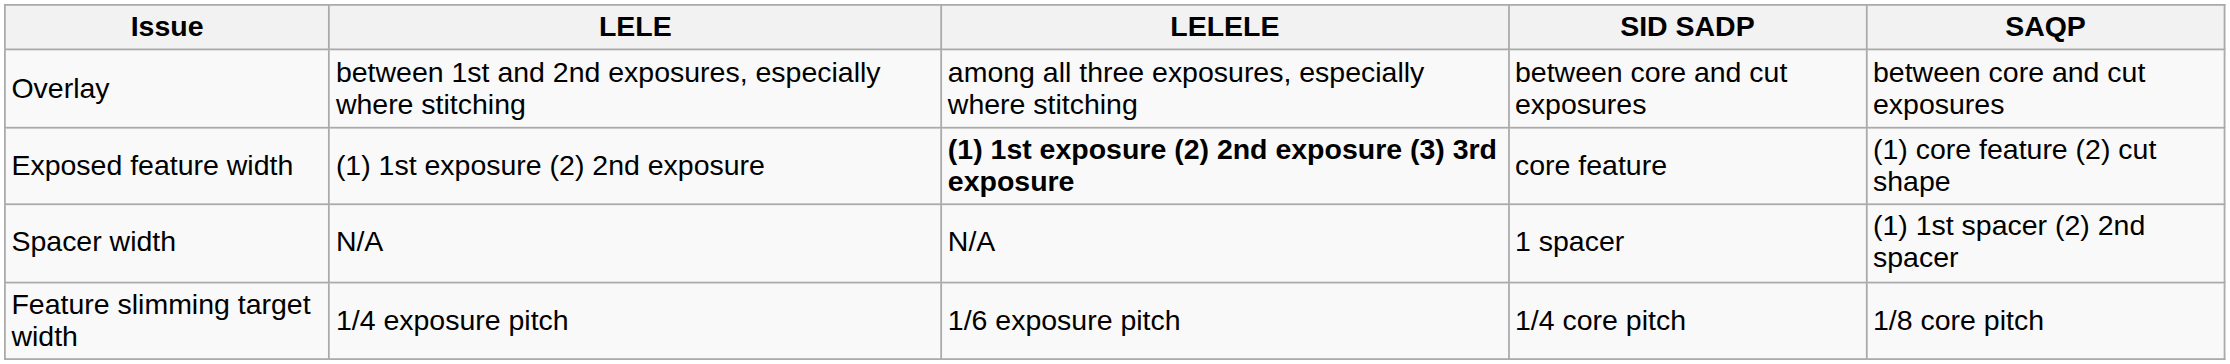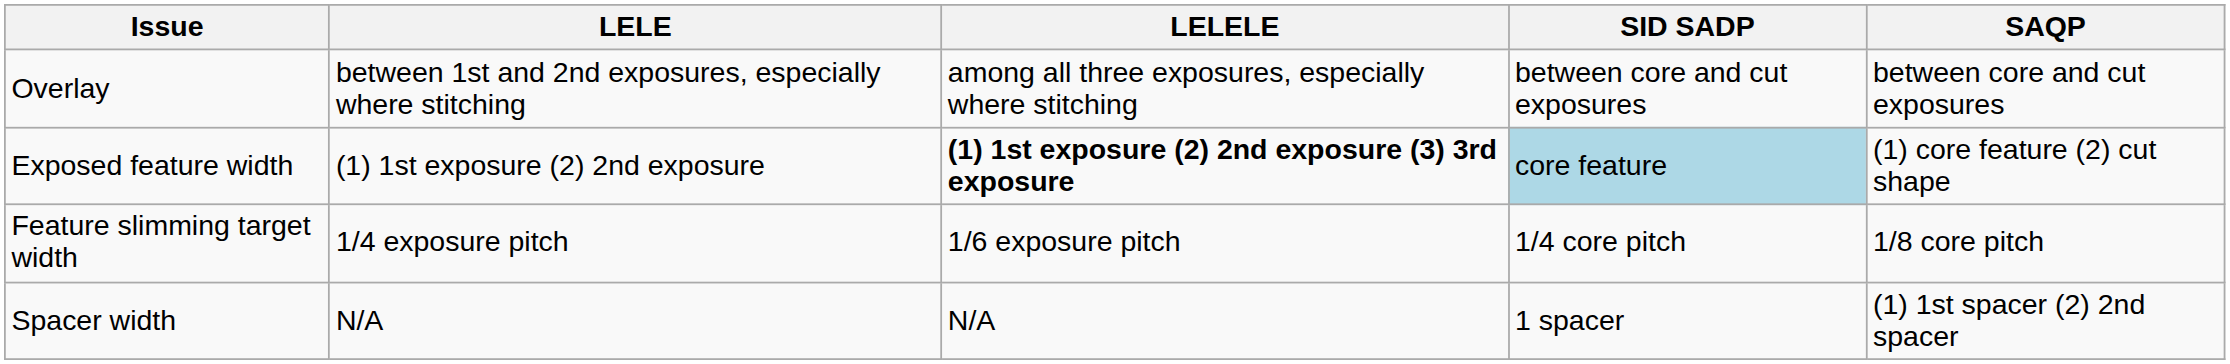 <table class="wikitable">
 <tr>
 <th>Issue</th>
 <th>LELE</th>
 <th>LELELE</th>
 <th>SID SADP</th>
 <th>SAQP</th>
 </tr>
 <tr>
 <td>Overlay</td>
 <td>between 1st and 2nd exposures, especially where stitching</td>
 <td>among all three exposures, especially where stitching</td>
 <td>between core and cut exposures</td>
 <td>between core and cut exposures</td>
 </tr>
 <tr>
 <td>Exposed feature width</td>
 <td>(1) 1st exposure (2) 2nd exposure</td>
 <td><strong>(1) 1st exposure (2) 2nd exposure (3) 3rd exposure</strong></td>
-<td>core feature</td>
+<td style="background: lightblue;">core feature</td>
 <td>(1) core feature (2) cut shape</td>
+</tr>
+<tr>
+<td>Feature slimming target width</td>
+<td>1/4 exposure pitch</td>
+<td>1/6 exposure pitch</td>
+<td>1/4 core pitch</td>
+<td>1/8 core pitch</td>
 </tr>
 <tr>
 <td>Spacer width</td>
 <td>N/A</td>
 <td>N/A</td>
 <td>1 spacer</td>
 <td>(1) 1st spacer (2) 2nd spacer</td>
 </tr>
-<tr>
-<td>Feature slimming target width</td>
-<td>1/4 exposure pitch</td>
-<td>1/6 exposure pitch</td>
-<td>1/4 core pitch</td>
-<td>1/8 core pitch</td>
-</tr>
 </table>
